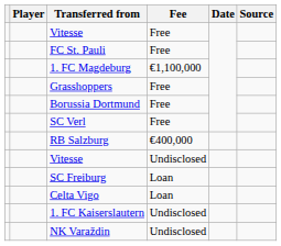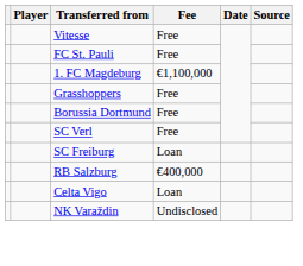 <table class="wikitable plainrowheaders sortable">
 <tr>
 <th></th>
 <th scope="col">Player</th>
 <th>Transferred from</th>
 <th style="width: 65px;">Fee</th>
 <th scope="col">Date</th>
 <th scope="col">Source</th>
 </tr>
 <tr>
 <td align="center"></td>
 <td></td>
 <td> <a href='#'>Vitesse</a></td>
 <td>Free</td>
 <td rowspan=6></td>
 <td></td>
 </tr>
 <tr>
 <td align="center"></td>
 <td></td>
 <td> <a href='#'>FC St. Pauli</a></td>
 <td>Free</td>
 <td></td>
 </tr>
 <tr>
 <td align=center></td>
 <td></td>
 <td> <a href='#'>1. FC Magdeburg</a></td>
 <td>€1,100,000</td>
 <td></td>
 </tr>
 <tr>
 <td align=center></td>
 <td></td>
 <td> <a href='#'>Grasshoppers</a></td>
 <td>Free</td>
 <td></td>
 </tr>
 <tr>
 <td align="center"></td>
 <td></td>
 <td> <a href='#'>Borussia Dortmund</a></td>
 <td>Free</td>
 <td></td>
 </tr>
 <tr>
 <td align=center></td>
 <td></td>
 <td> <a href='#'>SC Verl</a></td>
 <td>Free</td>
 <td></td>
 </tr>
 <tr>
 <td align=center></td>
 <td></td>
-<td> <a href='#'>RB Salzburg</a></td>
-<td>€400,000</td>
+<td> <a href='#'>SC Freiburg</a></td>
+<td>Loan</td>
 <td></td>
 <td></td>
 </tr>
 <tr>
 <td align=center></td>
 <td></td>
-<td> <a href='#'>Vitesse</a></td>
-<td>Undisclosed</td>
-<td></td>
-<td></td>
-</tr>
-<tr>
-<td align=center></td>
-<td></td>
-<td> <a href='#'>SC Freiburg</a></td>
-<td>Loan</td>
+<td> <a href='#'>RB Salzburg</a></td>
+<td>€400,000</td>
 <td></td>
 <td></td>
 </tr>
 <tr>
 <td align=center></td>
 <td></td>
 <td> <a href='#'>Celta Vigo</a></td>
 <td>Loan</td>
 <td></td>
 <td></td>
 </tr>
 <tr>
 <td align=center></td>
 <td></td>
-<td> <a href='#'>1. FC Kaiserslautern</a></td>
-<td>Undisclosed</td>
-<td></td>
-<td></td>
-</tr>
-<tr>
-<td align=center></td>
-<td></td>
 <td> <a href='#'>NK Varaždin</a></td>
 <td>Undisclosed</td>
 <td></td>
 <td></td>
 </tr>
 </table>
